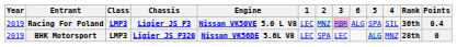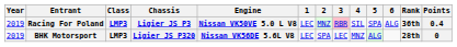 <table class="wikitable" style="text-align:center; font-size:85%">
 <tr>
 <th>Year</th>
 <th>Entrant</th>
 <th>Class</th>
 <th>Chassis</th>
 <th>Engine</th>
 <th>1</th>
 <th>2</th>
 <th>3</th>
+<th>4</th>
+<th>5</th>
 <th>6</th>
-<th>5</th>
-<th>4</th>
 <th>Rank</th>
 <th>Points</th>
 </tr>
 <tr>
 <td><a href='#'>2019</a></td>
 <th nowrap>Racing For Poland</th>
 <th><a href='#'>LMP3</a></th>
 <th nowrap><a href='#'>Ligier JS P3</a></th>
 <th nowrap><a href='#'>Nissan VK50VE</a> 5.0 L V8</th>
 <td><a href='#'>LEC</a></td>
 <td style="background:#DFFFDF;"><a href='#'>MNZ</a><br></td>
 <td style="background: pink;"><a href='#'>RBR</a></td>
+<td><a href='#'>SIL</a></td>
+<td><a href='#'>SPA</a></td>
 <td><a href='#'>ALG</a></td>
-<td><a href='#'>SPA</a></td>
-<td><a href='#'>SIL</a></td>
 <th>36th</th>
 <th>0.4</th>
 </tr>
 <tr>
 <td><a href='#'>2019</a></td>
 <th>BHK Motorsport</th>
 <th>LMP3</th>
 <th><a href='#'>Ligier JS P320</a></th>
 <th><a href='#'>Nissan VK56DE</a> 5.6L V8</th>
 <td><a href='#'>LEC</a></td>
 <td><a href='#'>SPA</a></td>
 <td><a href='#'>LEC</a></td>
+<td><a href='#'>MNZ</a></td>
+<td style="background:#DFFFDF;"><a href='#'>ALG</a><br></td>
 <td></td>
-<td style="background:#DFFFDF;"><a href='#'>ALG</a><br></td>
-<td><a href='#'>MNZ</a></td>
 <th>28th</th>
 <th>0</th>
 </tr>
 </table>
